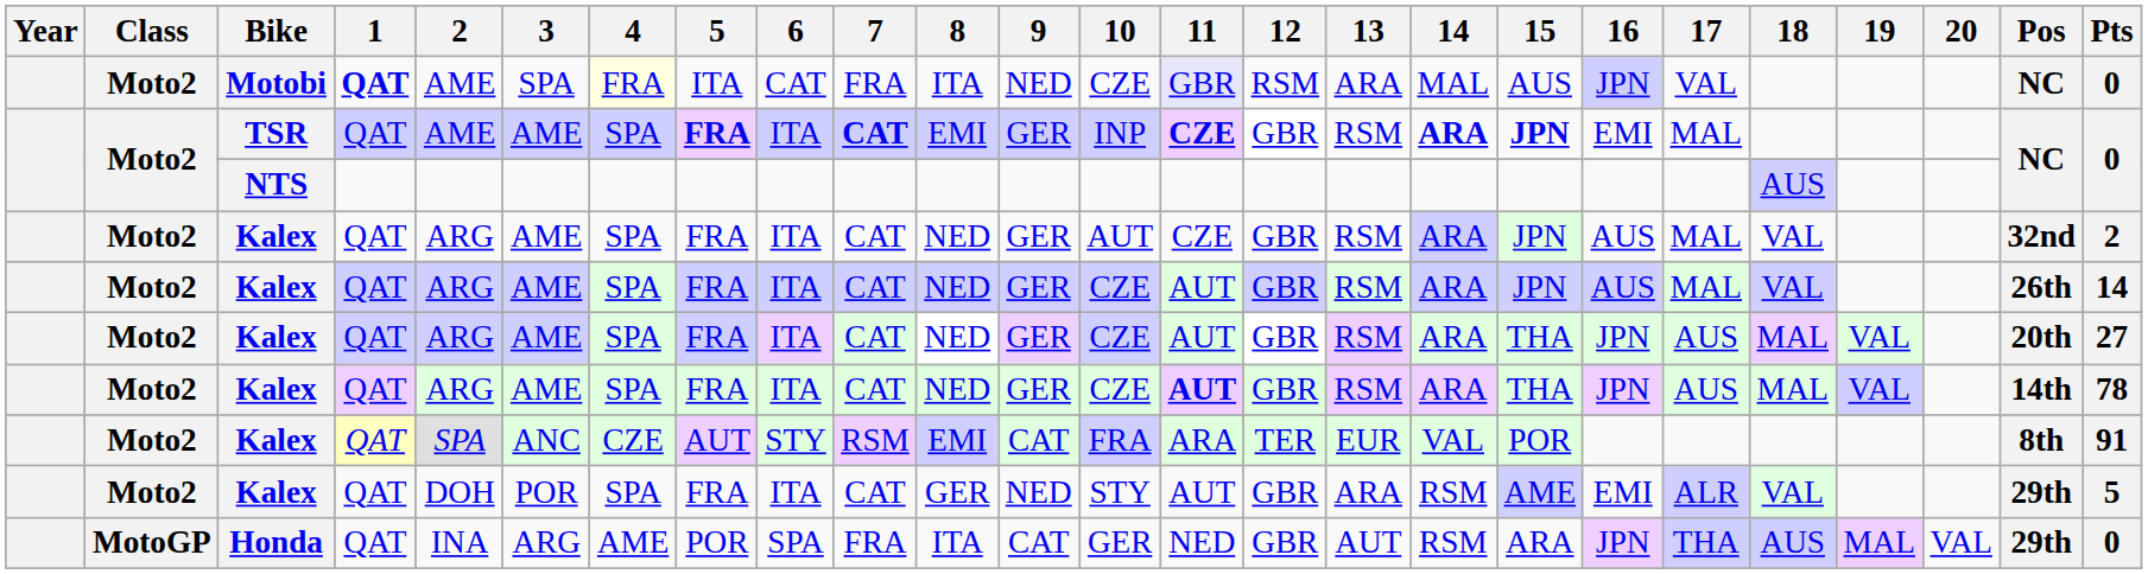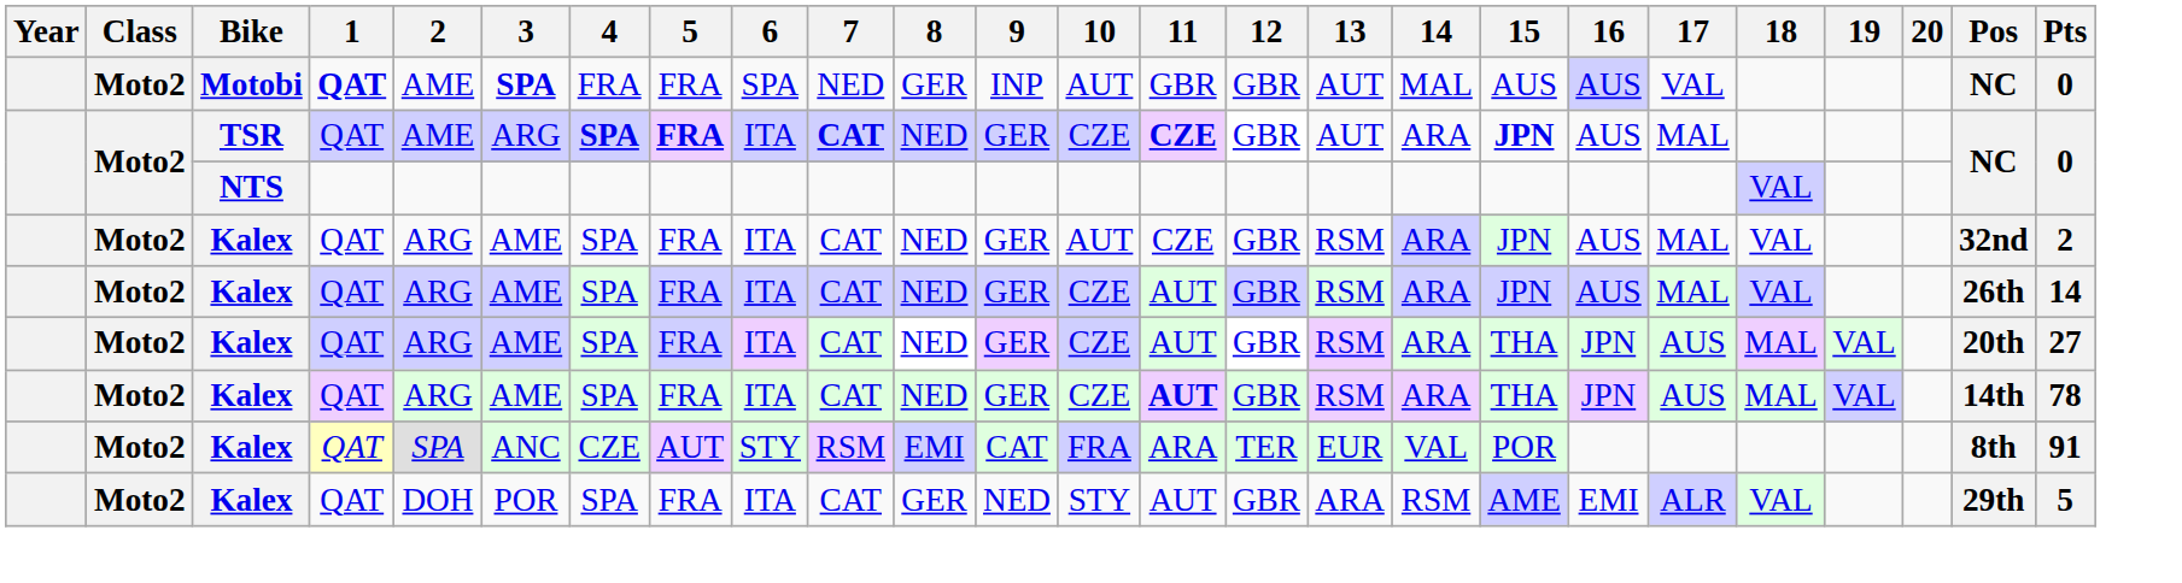 <table class="wikitable" style="text-align:center;">
 <tr>
 <th>Year</th>
 <th>Class</th>
 <th>Bike</th>
 <th>1</th>
 <th>2</th>
 <th>3</th>
 <th>4</th>
 <th>5</th>
 <th>6</th>
 <th>7</th>
 <th>8</th>
 <th>9</th>
 <th>10</th>
 <th>11</th>
 <th>12</th>
 <th>13</th>
 <th>14</th>
 <th>15</th>
 <th>16</th>
 <th>17</th>
 <th>18</th>
 <th>19</th>
 <th>20</th>
 <th>Pos</th>
 <th>Pts</th>
 </tr>
 <tr>
 <th></th>
 <th>Moto2</th>
 <th><a href='#'>Motobi</a></th>
 <td><strong><a href='#'>QAT</a></strong></td>
 <td><a href='#'>AME</a></td>
+<td><strong><a href='#'>SPA</a></strong></td>
+<td><a href='#'>FRA</a></td>
+<td><a href='#'>FRA</a></td>
 <td><a href='#'>SPA</a></td>
-<td style="background: lightyellow;"><a href='#'>FRA</a></td>
-<td><a href='#'>ITA</a></td>
-<td><a href='#'>CAT</a></td>
-<td><a href='#'>FRA</a></td>
-<td><a href='#'>ITA</a></td>
 <td><a href='#'>NED</a></td>
-<td><a href='#'>CZE</a></td>
-<td style="background: lavender;"><a href='#'>GBR</a></td>
-<td><a href='#'>RSM</a></td>
-<td><a href='#'>ARA</a></td>
+<td><a href='#'>GER</a></td>
+<td><a href='#'>INP</a></td>
+<td><a href='#'>AUT</a></td>
+<td><a href='#'>GBR</a></td>
+<td><a href='#'>GBR</a></td>
+<td><a href='#'>AUT</a></td>
 <td><a href='#'>MAL</a></td>
 <td><a href='#'>AUS</a></td>
-<td style="background:#CFCFFF;"><a href='#'>JPN</a><br></td>
+<td style="background:#cfcfff;"><a href='#'>AUS</a><br></td>
 <td><a href='#'>VAL</a></td>
 <td></td>
 <td></td>
 <td></td>
 <th>NC</th>
 <th>0</th>
 </tr>
 <tr>
 <th rowspan="2"></th>
 <th rowspan="2">Moto2</th>
 <th><a href='#'>TSR</a></th>
 <td style="background:#cfcfff;"><a href='#'>QAT</a><br></td>
 <td style="background:#cfcfff;"><a href='#'>AME</a><br></td>
-<td style="background:#cfcfff;"><a href='#'>AME</a><br></td>
-<td style="background:#cfcfff;"><a href='#'>SPA</a><br></td>
+<td style="background:#cfcfff;"><a href='#'>ARG</a><br></td>
+<td style="background:#cfcfff;"><strong><a href='#'>SPA</a><br></strong></td>
 <td style="background:#efcfff;"><strong><a href='#'>FRA</a><br></strong></td>
 <td style="background:#cfcfff;"><a href='#'>ITA</a><br></td>
 <td style="background:#cfcfff;"><strong><a href='#'>CAT</a><br></strong></td>
-<td style="background:#cfcfff;"><a href='#'>EMI</a><br></td>
+<td style="background:#cfcfff;"><a href='#'>NED</a><br></td>
 <td style="background:#cfcfff;"><a href='#'>GER</a><br></td>
-<td style="background:#cfcfff;"><a href='#'>INP</a><br></td>
+<td style="background:#cfcfff;"><a href='#'>CZE</a><br></td>
 <td style="background:#efcfff;"><strong><a href='#'>CZE</a><br></strong></td>
 <td style="background:#ffffff;"><a href='#'>GBR</a><br></td>
-<td><a href='#'>RSM</a></td>
-<td><strong><a href='#'>ARA</a></strong></td>
+<td><a href='#'>AUT</a></td>
+<td><a href='#'>ARA</a></td>
 <td><strong><a href='#'>JPN</a></strong></td>
-<td><a href='#'>EMI</a></td>
+<td><a href='#'>AUS</a></td>
 <td><a href='#'>MAL</a></td>
 <td></td>
 <td></td>
 <td></td>
 <th rowspan="2">NC</th>
 <th rowspan="2">0</th>
 </tr>
 <tr>
 <th><a href='#'>NTS</a></th>
 <td></td>
 <td></td>
 <td></td>
 <td></td>
 <td></td>
 <td></td>
 <td></td>
 <td></td>
 <td></td>
 <td></td>
 <td></td>
 <td></td>
 <td></td>
 <td></td>
 <td></td>
 <td></td>
 <td></td>
-<td style="background:#CFCFFF;"><a href='#'>AUS</a><br></td>
+<td style="background:#CFCFFF;"><a href='#'>VAL</a><br></td>
 <td></td>
 <td></td>
 </tr>
 <tr>
 <th></th>
 <th>Moto2</th>
 <th><a href='#'>Kalex</a></th>
 <td><a href='#'>QAT</a></td>
 <td><a href='#'>ARG</a></td>
 <td><a href='#'>AME</a></td>
 <td><a href='#'>SPA</a></td>
 <td><a href='#'>FRA</a></td>
 <td><a href='#'>ITA</a></td>
 <td><a href='#'>CAT</a></td>
 <td><a href='#'>NED</a></td>
 <td><a href='#'>GER</a></td>
 <td><a href='#'>AUT</a></td>
 <td><a href='#'>CZE</a></td>
 <td><a href='#'>GBR</a></td>
 <td><a href='#'>RSM</a></td>
 <td style="background:#CFCFFF;"><a href='#'>ARA</a><br></td>
 <td style="background:#DFFFDF;"><a href='#'>JPN</a><br></td>
 <td><a href='#'>AUS</a></td>
 <td><a href='#'>MAL</a></td>
 <td><a href='#'>VAL</a></td>
 <td></td>
 <td></td>
 <th>32nd</th>
 <th>2</th>
 </tr>
 <tr>
 <th></th>
 <th>Moto2</th>
 <th><a href='#'>Kalex</a></th>
 <td style="background:#cfcfff;"><a href='#'>QAT</a><br></td>
 <td style="background:#cfcfff;"><a href='#'>ARG</a><br></td>
 <td style="background:#cfcfff;"><a href='#'>AME</a><br></td>
 <td style="background:#dfffdf;"><a href='#'>SPA</a><br></td>
 <td style="background:#cfcfff;"><a href='#'>FRA</a><br></td>
 <td style="background:#cfcfff;"><a href='#'>ITA</a><br></td>
 <td style="background:#cfcfff;"><a href='#'>CAT</a><br></td>
 <td style="background:#cfcfff;"><a href='#'>NED</a><br></td>
 <td style="background:#cfcfff;"><a href='#'>GER</a><br></td>
 <td style="background:#cfcfff;"><a href='#'>CZE</a><br></td>
 <td style="background:#dfffdf;"><a href='#'>AUT</a><br></td>
 <td style="background:#cfcfff;"><a href='#'>GBR</a><br></td>
 <td style="background:#dfffdf;"><a href='#'>RSM</a><br></td>
 <td style="background:#cfcfff;"><a href='#'>ARA</a><br></td>
 <td style="background:#cfcfff;"><a href='#'>JPN</a><br></td>
 <td style="background:#cfcfff;"><a href='#'>AUS</a><br></td>
 <td style="background:#dfffdf;"><a href='#'>MAL</a><br></td>
 <td style="background:#cfcfff;"><a href='#'>VAL</a><br></td>
 <td></td>
 <td></td>
 <th>26th</th>
 <th>14</th>
 </tr>
 <tr>
 <th></th>
 <th>Moto2</th>
 <th><a href='#'>Kalex</a></th>
 <td style="background:#cfcfff;"><a href='#'>QAT</a><br></td>
 <td style="background:#cfcfff;"><a href='#'>ARG</a><br></td>
 <td style="background:#cfcfff;"><a href='#'>AME</a><br></td>
 <td style="background:#dfffdf;"><a href='#'>SPA</a><br></td>
 <td style="background:#cfcfff;"><a href='#'>FRA</a><br></td>
 <td style="background:#efcfff;"><a href='#'>ITA</a><br></td>
 <td style="background:#dfffdf;"><a href='#'>CAT</a><br></td>
 <td style="background:#ffffff;"><a href='#'>NED</a><br></td>
 <td style="background:#efcfff;"><a href='#'>GER</a><br></td>
 <td style="background:#cfcfff;"><a href='#'>CZE</a><br></td>
 <td style="background:#dfffdf;"><a href='#'>AUT</a><br></td>
 <td style="background:#ffffff;"><a href='#'>GBR</a><br></td>
 <td style="background:#efcfff;"><a href='#'>RSM</a><br></td>
 <td style="background:#dfffdf;"><a href='#'>ARA</a><br></td>
 <td style="background:#dfffdf;"><a href='#'>THA</a><br></td>
 <td style="background:#dfffdf;"><a href='#'>JPN</a><br></td>
 <td style="background:#dfffdf;"><a href='#'>AUS</a><br></td>
 <td style="background:#efcfff;"><a href='#'>MAL</a><br></td>
 <td style="background:#dfffdf;"><a href='#'>VAL</a><br></td>
 <td></td>
 <th>20th</th>
 <th>27</th>
 </tr>
 <tr>
 <th></th>
 <th>Moto2</th>
 <th><a href='#'>Kalex</a></th>
 <td style="background:#efcfff;"><a href='#'>QAT</a><br></td>
 <td style="background:#dfffdf;"><a href='#'>ARG</a><br></td>
 <td style="background:#dfffdf;"><a href='#'>AME</a><br></td>
 <td style="background:#dfffdf;"><a href='#'>SPA</a><br></td>
 <td style="background:#dfffdf;"><a href='#'>FRA</a><br></td>
 <td style="background:#dfffdf;"><a href='#'>ITA</a><br></td>
 <td style="background:#dfffdf;"><a href='#'>CAT</a><br></td>
 <td style="background:#dfffdf;"><a href='#'>NED</a><br></td>
 <td style="background:#dfffdf;"><a href='#'>GER</a><br></td>
 <td style="background:#dfffdf;"><a href='#'>CZE</a><br></td>
 <td style="background:#efcfff;"><strong><a href='#'>AUT</a></strong><br></td>
 <td style="background:#dfffdf;"><a href='#'>GBR</a><br></td>
 <td style="background:#efcfff;"><a href='#'>RSM</a><br></td>
 <td style="background:#efcfff;"><a href='#'>ARA</a><br></td>
 <td style="background:#dfffdf;"><a href='#'>THA</a><br></td>
 <td style="background:#efcfff;"><a href='#'>JPN</a><br></td>
 <td style="background:#dfffdf;"><a href='#'>AUS</a><br></td>
 <td style="background:#dfffdf;"><a href='#'>MAL</a><br></td>
 <td style="background:#cfcfff;"><a href='#'>VAL</a><br></td>
 <td></td>
 <th>14th</th>
 <th>78</th>
 </tr>
 <tr>
 <th></th>
 <th>Moto2</th>
 <th><a href='#'>Kalex</a></th>
 <td style="background:#ffffbf;"><em><a href='#'>QAT</a></em><br></td>
 <td style="background:#dfdfdf;"><em><a href='#'>SPA</a></em><br></td>
 <td style="background:#dfffdf;"><a href='#'>ANC</a><br></td>
 <td style="background:#dfffdf;"><a href='#'>CZE</a><br></td>
 <td style="background:#efcfff;"><a href='#'>AUT</a><br></td>
 <td style="background:#dfffdf;"><a href='#'>STY</a><br></td>
 <td style="background:#efcfff;"><a href='#'>RSM</a><br></td>
 <td style="background:#cfcfff;"><a href='#'>EMI</a><br></td>
 <td style="background:#dfffdf;"><a href='#'>CAT</a><br></td>
 <td style="background:#cfcfff;"><a href='#'>FRA</a><br></td>
 <td style="background:#dfffdf;"><a href='#'>ARA</a><br></td>
 <td style="background:#dfffdf;"><a href='#'>TER</a><br></td>
 <td style="background:#dfffdf;"><a href='#'>EUR</a><br></td>
 <td style="background:#dfffdf;"><a href='#'>VAL</a><br></td>
 <td style="background:#dfffdf;"><a href='#'>POR</a><br></td>
 <td></td>
 <td></td>
 <td></td>
 <td></td>
 <td></td>
 <th>8th</th>
 <th>91</th>
 </tr>
 <tr>
 <th></th>
 <th>Moto2</th>
 <th><a href='#'>Kalex</a></th>
 <td><a href='#'>QAT</a></td>
 <td><a href='#'>DOH</a></td>
 <td><a href='#'>POR</a></td>
 <td><a href='#'>SPA</a></td>
 <td><a href='#'>FRA</a></td>
 <td><a href='#'>ITA</a></td>
 <td><a href='#'>CAT</a></td>
 <td><a href='#'>GER</a></td>
 <td><a href='#'>NED</a></td>
 <td><a href='#'>STY</a></td>
 <td><a href='#'>AUT</a></td>
 <td><a href='#'>GBR</a></td>
 <td><a href='#'>ARA</a></td>
 <td><a href='#'>RSM</a></td>
 <td style="background:#CFCFFF;"><a href='#'>AME</a><br></td>
 <td><a href='#'>EMI</a></td>
 <td style="background:#CFCFFF;"><a href='#'>ALR</a><br></td>
 <td style="background:#DFFFDF;"><a href='#'>VAL</a><br></td>
 <td></td>
 <td></td>
 <th>29th</th>
 <th>5</th>
 </tr>
-<tr>
-<th></th>
-<th>MotoGP</th>
-<th><a href='#'>Honda</a></th>
-<td><a href='#'>QAT</a></td>
-<td><a href='#'>INA</a></td>
-<td><a href='#'>ARG</a></td>
-<td><a href='#'>AME</a></td>
-<td><a href='#'>POR</a></td>
-<td><a href='#'>SPA</a></td>
-<td><a href='#'>FRA</a></td>
-<td><a href='#'>ITA</a></td>
-<td><a href='#'>CAT</a></td>
-<td><a href='#'>GER</a></td>
-<td><a href='#'>NED</a></td>
-<td><a href='#'>GBR</a></td>
-<td><a href='#'>AUT</a></td>
-<td><a href='#'>RSM</a></td>
-<td><a href='#'>ARA</a></td>
-<td style="background:#EFCFFF;"><a href='#'>JPN</a><br></td>
-<td style="background:#CFCFFF;"><a href='#'>THA</a><br></td>
-<td style="background:#CFCFFF;"><a href='#'>AUS</a><br></td>
-<td style="background:#EFCFFF;"><a href='#'>MAL</a><br></td>
-<td><a href='#'>VAL</a></td>
-<th>29th</th>
-<th>0</th>
-</tr>
 </table>
